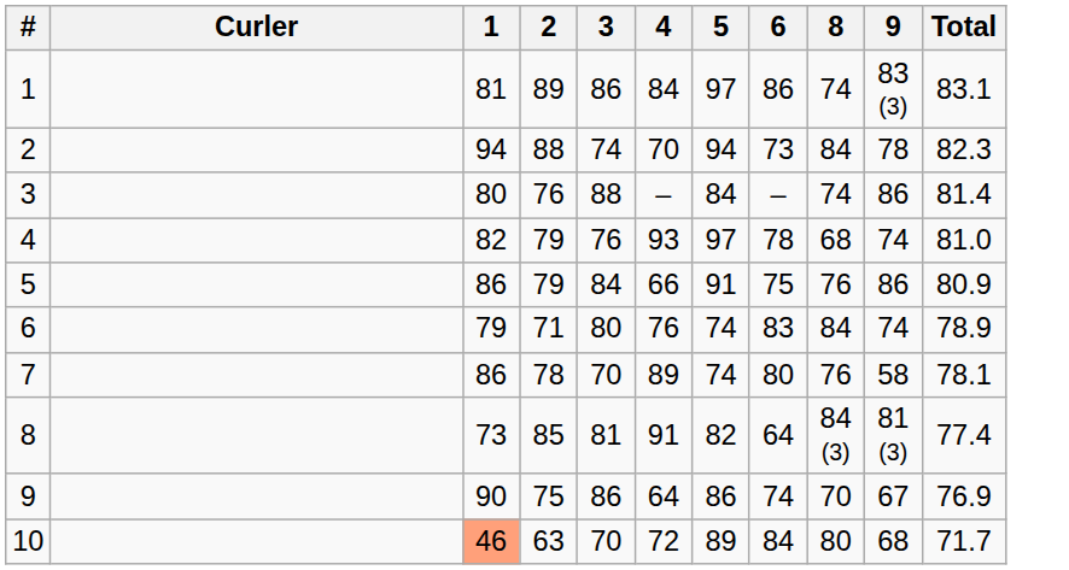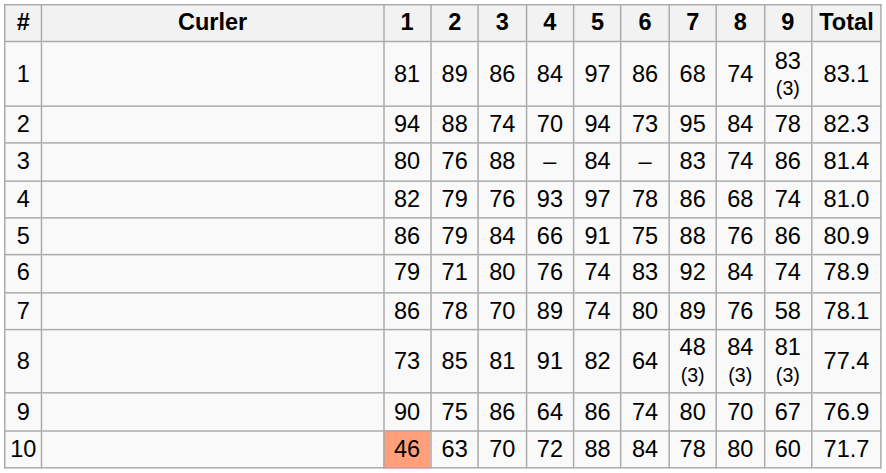 <table class="wikitable sortable" style="text-align:center">
 <tr>
 <th>#</th>
 <th width=225>Curler</th>
 <th width=25>1</th>
 <th width=25>2</th>
 <th width=25>3</th>
 <th width=25>4</th>
 <th width=25>5</th>
 <th width=25>6</th>
+<th width=25>7</th>
 <th width=25>8</th>
 <th width=25>9</th>
 <th width=40>Total</th>
 </tr>
 <tr>
 <td>1</td>
 <td align=left></td>
 <td>81</td>
 <td>89</td>
 <td>86</td>
 <td>84</td>
 <td>97</td>
 <td>86</td>
+<td>68</td>
 <td>74</td>
 <td>83 <small>(3)</small></td>
 <td>83.1</td>
 </tr>
 <tr>
 <td>2</td>
 <td align=left></td>
 <td>94</td>
 <td>88</td>
 <td>74</td>
 <td>70</td>
 <td>94</td>
 <td>73</td>
+<td>95</td>
 <td>84</td>
 <td>78</td>
 <td>82.3</td>
 </tr>
 <tr>
 <td>3</td>
 <td align=left></td>
 <td>80</td>
 <td>76</td>
 <td>88</td>
 <td>–</td>
 <td>84</td>
 <td>–</td>
+<td>83</td>
 <td>74</td>
 <td>86</td>
 <td>81.4</td>
 </tr>
 <tr>
 <td>4</td>
 <td align=left></td>
 <td>82</td>
 <td>79</td>
 <td>76</td>
 <td>93</td>
 <td>97</td>
 <td>78</td>
+<td>86</td>
 <td>68</td>
 <td>74</td>
 <td>81.0</td>
 </tr>
 <tr>
 <td>5</td>
 <td align=left></td>
 <td>86</td>
 <td>79</td>
 <td>84</td>
 <td>66</td>
 <td>91</td>
 <td>75</td>
+<td>88</td>
 <td>76</td>
 <td>86</td>
 <td>80.9</td>
 </tr>
 <tr>
 <td>6</td>
 <td align=left></td>
 <td>79</td>
 <td>71</td>
 <td>80</td>
 <td>76</td>
 <td>74</td>
 <td>83</td>
+<td>92</td>
 <td>84</td>
 <td>74</td>
 <td>78.9</td>
 </tr>
 <tr>
 <td>7</td>
 <td align=left></td>
 <td>86</td>
 <td>78</td>
 <td>70</td>
 <td>89</td>
 <td>74</td>
 <td>80</td>
+<td>89</td>
 <td>76</td>
 <td>58</td>
 <td>78.1</td>
 </tr>
 <tr>
 <td>8</td>
 <td align=left></td>
 <td>73</td>
 <td>85</td>
 <td>81</td>
 <td>91</td>
 <td>82</td>
 <td>64</td>
+<td>48 <small>(3)</small></td>
 <td>84 <small>(3)</small></td>
 <td>81 <small>(3)</small></td>
 <td>77.4</td>
 </tr>
 <tr>
 <td>9</td>
 <td align=left></td>
 <td>90</td>
 <td>75</td>
 <td>86</td>
 <td>64</td>
 <td>86</td>
 <td>74</td>
+<td>80</td>
 <td>70</td>
 <td>67</td>
 <td>76.9</td>
 </tr>
 <tr>
 <td>10</td>
 <td align=left></td>
 <td style="background: lightsalmon;">46</td>
 <td>63</td>
 <td>70</td>
 <td>72</td>
-<td>89</td>
+<td>88</td>
 <td>84</td>
+<td>78</td>
 <td>80</td>
-<td>68</td>
+<td>60</td>
 <td>71.7</td>
 </tr>
 </table>
